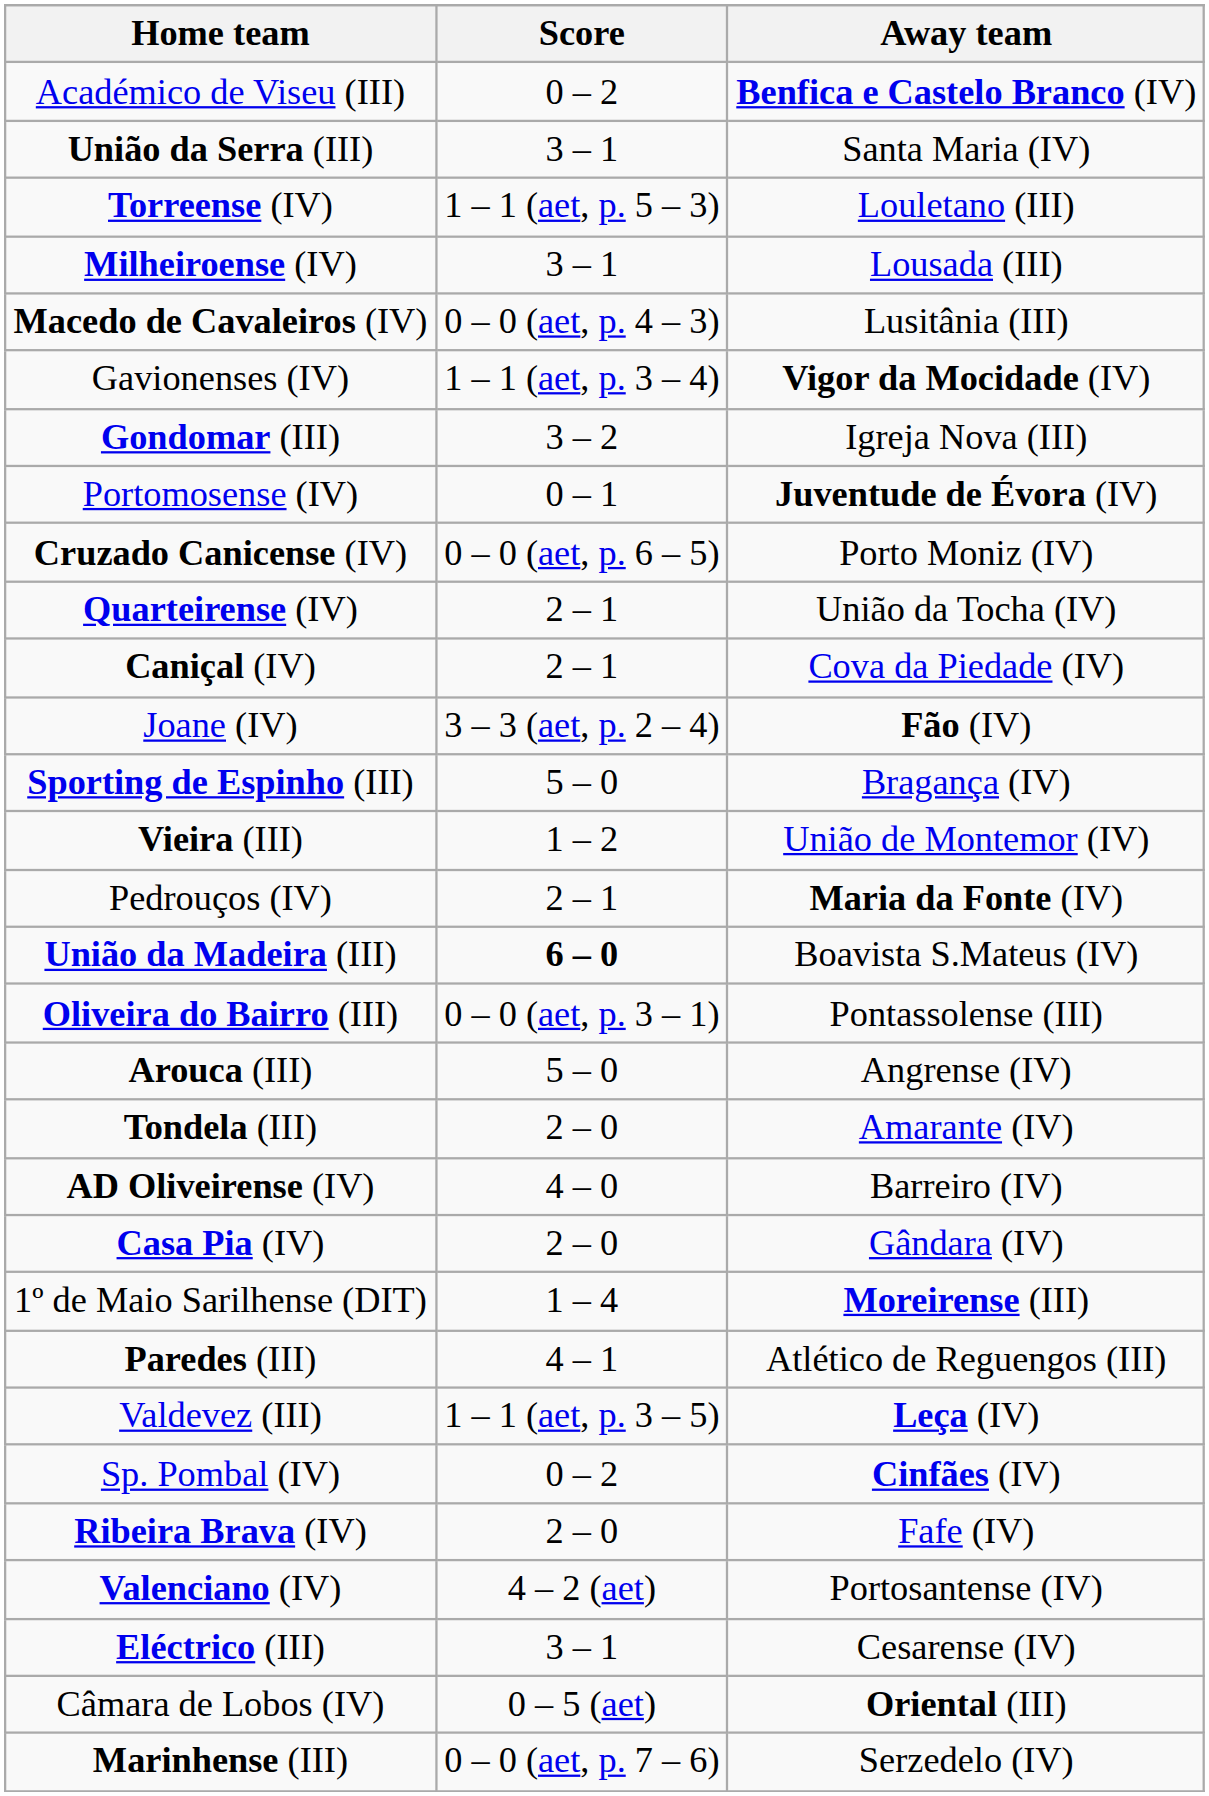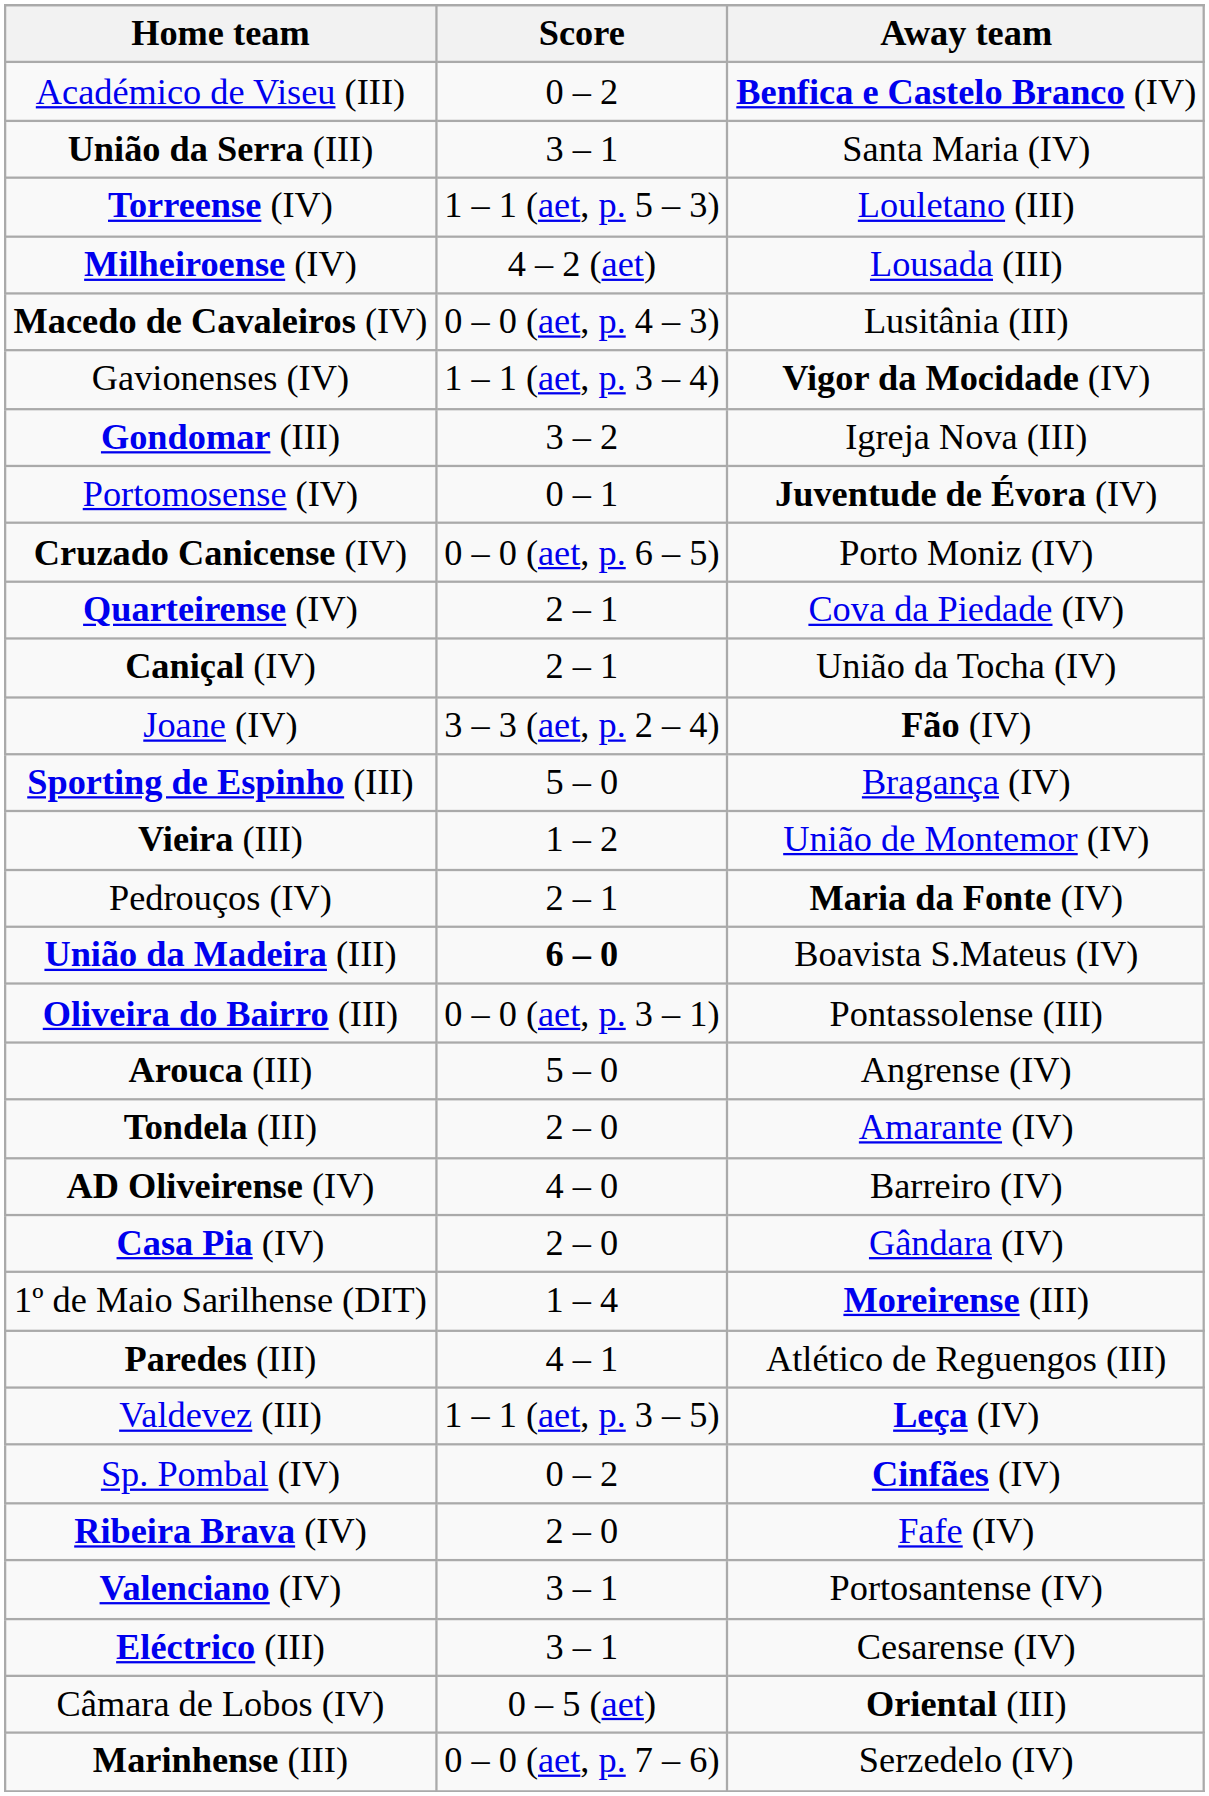 <table class="wikitable" style="text-align: center">
 <tr>
 </tr>
 <tr>
 <th>Home team</th>
 <th>Score</th>
 <th>Away team</th>
 </tr>
 <tr>
 <td><a href='#'>Académico de Viseu</a> (III)</td>
 <td>0 – 2</td>
 <td><strong><a href='#'>Benfica e Castelo Branco</a></strong> (IV)</td>
 </tr>
 <tr>
 <td><strong>União da Serra</strong> (III)</td>
 <td>3 – 1</td>
 <td>Santa Maria (IV)</td>
 </tr>
 <tr>
 <td><strong><a href='#'>Torreense</a></strong> (IV)</td>
 <td>1 – 1 (<a href='#'>aet</a>, <a href='#'>p.</a> 5 – 3)</td>
 <td><a href='#'>Louletano</a> (III)</td>
 </tr>
 <tr>
 <td><strong><a href='#'>Milheiroense</a></strong> (IV)</td>
-<td>3 – 1</td>
+<td>4 – 2 (<a href='#'>aet</a>)</td>
 <td><a href='#'>Lousada</a> (III)</td>
 </tr>
 <tr>
 <td><strong>Macedo de Cavaleiros</strong> (IV)</td>
 <td>0 – 0 (<a href='#'>aet</a>, <a href='#'>p.</a> 4 – 3)</td>
 <td>Lusitânia (III)</td>
 </tr>
 <tr>
 <td>Gavionenses (IV)</td>
 <td>1 – 1 (<a href='#'>aet</a>, <a href='#'>p.</a> 3 – 4)</td>
 <td><strong>Vigor da Mocidade</strong> (IV)</td>
 </tr>
 <tr>
 <td><strong><a href='#'>Gondomar</a></strong> (III)</td>
 <td>3 – 2</td>
 <td>Igreja Nova (III)</td>
 </tr>
 <tr>
 <td><a href='#'>Portomosense</a> (IV)</td>
 <td>0 – 1</td>
 <td><strong>Juventude de Évora</strong> (IV)</td>
 </tr>
 <tr>
 <td><strong>Cruzado Canicense</strong> (IV)</td>
 <td>0 – 0 (<a href='#'>aet</a>, <a href='#'>p.</a> 6 – 5)</td>
 <td>Porto Moniz (IV)</td>
 </tr>
 <tr>
 <td><strong><a href='#'>Quarteirense</a></strong> (IV)</td>
 <td>2 – 1</td>
-<td>União da Tocha (IV)</td>
+<td><a href='#'>Cova da Piedade</a> (IV)</td>
 </tr>
 <tr>
 <td><strong>Caniçal</strong> (IV)</td>
 <td>2 – 1</td>
-<td><a href='#'>Cova da Piedade</a> (IV)</td>
+<td>União da Tocha (IV)</td>
 </tr>
 <tr>
 <td><a href='#'>Joane</a> (IV)</td>
 <td>3 – 3 (<a href='#'>aet</a>, <a href='#'>p.</a> 2 – 4)</td>
 <td><strong>Fão</strong> (IV)</td>
 </tr>
 <tr>
 <td><strong><a href='#'>Sporting de Espinho</a></strong> (III)</td>
 <td>5 – 0</td>
 <td><a href='#'>Bragança</a> (IV)</td>
 </tr>
 <tr>
 <td><strong>Vieira</strong> (III)</td>
 <td>1 – 2</td>
 <td><a href='#'>União de Montemor</a> (IV)</td>
 </tr>
 <tr>
 <td>Pedrouços (IV)</td>
 <td>2 – 1</td>
 <td><strong>Maria da Fonte</strong> (IV)</td>
 </tr>
 <tr>
 <td><strong><a href='#'>União da Madeira</a></strong> (III)</td>
 <td><strong>6 – 0</strong></td>
 <td>Boavista S.Mateus (IV)</td>
 </tr>
 <tr>
 <td><strong><a href='#'>Oliveira do Bairro</a></strong> (III)</td>
 <td>0 – 0 (<a href='#'>aet</a>, <a href='#'>p.</a> 3 – 1)</td>
 <td>Pontassolense (III)</td>
 </tr>
 <tr>
 <td><strong>Arouca</strong> (III)</td>
 <td>5 – 0</td>
 <td>Angrense (IV)</td>
 </tr>
 <tr>
 <td><strong>Tondela</strong> (III)</td>
 <td>2 – 0</td>
 <td><a href='#'>Amarante</a> (IV)</td>
 </tr>
 <tr>
 <td><strong>AD Oliveirense</strong> (IV)</td>
 <td>4 – 0</td>
 <td>Barreiro (IV)</td>
 </tr>
 <tr>
 <td><strong><a href='#'>Casa Pia</a></strong> (IV)</td>
 <td>2 – 0</td>
 <td><a href='#'>Gândara</a> (IV)</td>
 </tr>
 <tr>
 <td>1º de Maio Sarilhense (DIT)</td>
 <td>1 – 4</td>
 <td><strong><a href='#'>Moreirense</a></strong> (III)</td>
 </tr>
 <tr>
 <td><strong>Paredes</strong> (III)</td>
 <td>4 – 1</td>
 <td>Atlético de Reguengos (III)</td>
 </tr>
 <tr>
 <td><a href='#'>Valdevez</a> (III)</td>
 <td>1 – 1 (<a href='#'>aet</a>, <a href='#'>p.</a> 3 – 5)</td>
 <td><strong><a href='#'>Leça</a></strong> (IV)</td>
 </tr>
 <tr>
 <td><a href='#'>Sp. Pombal</a> (IV)</td>
 <td>0 – 2</td>
 <td><strong><a href='#'>Cinfães</a></strong> (IV)</td>
 </tr>
 <tr>
 <td><strong><a href='#'>Ribeira Brava</a></strong> (IV)</td>
 <td>2 – 0</td>
 <td><a href='#'>Fafe</a> (IV)</td>
 </tr>
 <tr>
 <td><strong><a href='#'>Valenciano</a></strong> (IV)</td>
-<td>4 – 2 (<a href='#'>aet</a>)</td>
+<td>3 – 1</td>
 <td>Portosantense (IV)</td>
 </tr>
 <tr>
 <td><strong><a href='#'>Eléctrico</a></strong> (III)</td>
 <td>3 – 1</td>
 <td>Cesarense (IV)</td>
 </tr>
 <tr>
 <td>Câmara de Lobos (IV)</td>
 <td>0 – 5 (<a href='#'>aet</a>)</td>
 <td><strong>Oriental</strong> (III)</td>
 </tr>
 <tr>
 <td><strong>Marinhense</strong> (III)</td>
 <td>0 – 0 (<a href='#'>aet</a>, <a href='#'>p.</a> 7 – 6)</td>
 <td>Serzedelo (IV)</td>
 </tr>
 <tr>
 </tr>
 </table>
